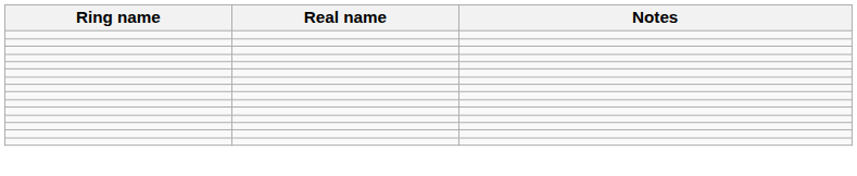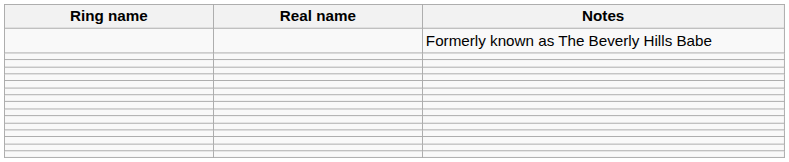 <table class="wikitable sortable" style="width:65%;">
 <tr>
 <th width=26%>Ring name</th>
 <th width=26%>Real name</th>
 <th width=45%>Notes</th>
+</tr>
+<tr>
+<td></td>
+<td></td>
+<td>Formerly known as The Beverly Hills Babe</td>
 </tr>
 <tr>
 <td></td>
 <td></td>
 <td></td>
 </tr>
 <tr>
 <td></td>
 <td></td>
 <td></td>
 </tr>
 <tr>
 <td></td>
 <td></td>
 <td></td>
 </tr>
 <tr>
 <td></td>
 <td></td>
 <td></td>
 </tr>
 <tr>
 <td></td>
 <td></td>
 <td></td>
 </tr>
 <tr>
 <td></td>
 <td></td>
 <td></td>
 </tr>
 <tr>
 <td></td>
 <td></td>
 <td></td>
 </tr>
 <tr>
 <td></td>
 <td></td>
 <td></td>
 </tr>
 <tr>
 <td></td>
 <td></td>
 <td></td>
 </tr>
 <tr>
 <td></td>
 <td></td>
 <td></td>
 </tr>
 <tr>
 <td></td>
 <td></td>
 <td></td>
 </tr>
 <tr>
 <td></td>
 <td></td>
 <td></td>
 </tr>
 <tr>
 <td></td>
 <td></td>
 <td></td>
 </tr>
 <tr>
 <td></td>
 <td></td>
 <td></td>
 </tr>
 <tr>
 <td></td>
 <td></td>
 <td></td>
 </tr>
 </table>
